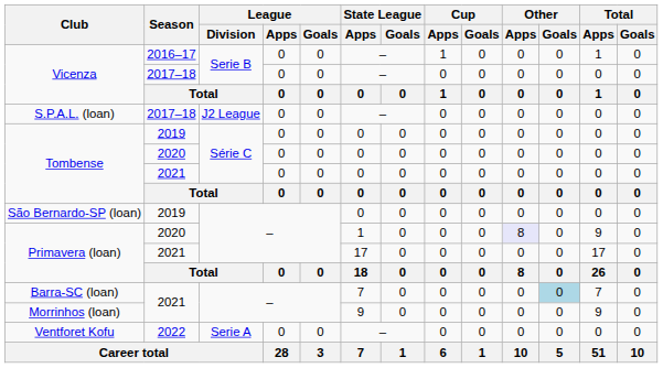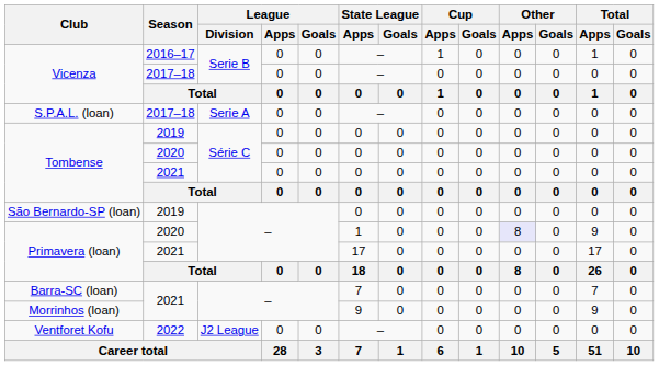 <table class="wikitable" style="text-align: center">
 <tr>
 <th rowspan="2">Club</th>
 <th rowspan="2">Season</th>
 <th colspan="3">League</th>
 <th colspan="2">State League</th>
 <th colspan="2">Cup</th>
 <th colspan="2">Other</th>
 <th colspan="2">Total</th>
 </tr>
 <tr>
 <th>Division</th>
 <th>Apps</th>
 <th>Goals</th>
 <th>Apps</th>
 <th>Goals</th>
 <th>Apps</th>
 <th>Goals</th>
 <th>Apps</th>
 <th>Goals</th>
 <th>Apps</th>
 <th>Goals</th>
 </tr>
 <tr>
 <td rowspan="3"><a href='#'>Vicenza</a></td>
 <td><a href='#'>2016–17</a></td>
 <td rowspan="2"><a href='#'>Serie B</a></td>
 <td>0</td>
 <td>0</td>
 <td colspan="2">–</td>
 <td>1</td>
 <td>0</td>
 <td>0</td>
 <td>0</td>
 <td>1</td>
 <td>0</td>
 </tr>
 <tr>
 <td><a href='#'>2017–18</a></td>
 <td>0</td>
 <td>0</td>
 <td colspan="2">–</td>
 <td>0</td>
 <td>0</td>
 <td>0</td>
 <td>0</td>
 <td>0</td>
 <td>0</td>
 </tr>
 <tr>
 <th colspan="2"><strong>Total</strong></th>
 <th>0</th>
 <th>0</th>
 <th>0</th>
 <th>0</th>
 <th>1</th>
 <th>0</th>
 <th>0</th>
 <th>0</th>
 <th>1</th>
 <th>0</th>
 </tr>
 <tr>
 <td><a href='#'>S.P.A.L.</a> (loan)</td>
 <td><a href='#'>2017–18</a></td>
-<td><a href='#'>J2 League</a></td>
+<td><a href='#'>Serie A</a></td>
 <td>0</td>
 <td>0</td>
 <td colspan="2">–</td>
 <td>0</td>
 <td>0</td>
 <td>0</td>
 <td>0</td>
 <td>0</td>
 <td>0</td>
 </tr>
 <tr>
 <td rowspan="4"><a href='#'>Tombense</a></td>
 <td><a href='#'>2019</a></td>
 <td rowspan="3"><a href='#'>Série C</a></td>
 <td>0</td>
 <td>0</td>
 <td>0</td>
 <td>0</td>
 <td>0</td>
 <td>0</td>
 <td>0</td>
 <td>0</td>
 <td>0</td>
 <td>0</td>
 </tr>
 <tr>
 <td><a href='#'>2020</a></td>
 <td>0</td>
 <td>0</td>
 <td>0</td>
 <td>0</td>
 <td>0</td>
 <td>0</td>
 <td>0</td>
 <td>0</td>
 <td>0</td>
 <td>0</td>
 </tr>
 <tr>
 <td><a href='#'>2021</a></td>
 <td>0</td>
 <td>0</td>
 <td>0</td>
 <td>0</td>
 <td>0</td>
 <td>0</td>
 <td>0</td>
 <td>0</td>
 <td>0</td>
 <td>0</td>
 </tr>
 <tr>
 <th colspan="2"><strong>Total</strong></th>
 <th>0</th>
 <th>0</th>
 <th>0</th>
 <th>0</th>
 <th>0</th>
 <th>0</th>
 <th>0</th>
 <th>0</th>
 <th>0</th>
 <th>0</th>
 </tr>
 <tr>
 <td><a href='#'>São Bernardo-SP</a> (loan)</td>
 <td>2019</td>
 <td colspan="3" rowspan="3">–</td>
 <td>0</td>
 <td>0</td>
 <td>0</td>
 <td>0</td>
 <td>0</td>
 <td>0</td>
 <td>0</td>
 <td>0</td>
 </tr>
 <tr>
 <td rowspan="3"><a href='#'>Primavera</a> (loan)</td>
 <td>2020</td>
 <td>1</td>
 <td>0</td>
 <td>0</td>
 <td>0</td>
 <td style="background: lavender;">8</td>
 <td>0</td>
 <td>9</td>
 <td>0</td>
 </tr>
 <tr>
 <td>2021</td>
 <td>17</td>
 <td>0</td>
 <td>0</td>
 <td>0</td>
 <td>0</td>
 <td>0</td>
 <td>17</td>
 <td>0</td>
 </tr>
 <tr>
 <th colspan="2"><strong>Total</strong></th>
 <th>0</th>
 <th>0</th>
 <th>18</th>
 <th>0</th>
 <th>0</th>
 <th>0</th>
 <th>8</th>
 <th>0</th>
 <th>26</th>
 <th>0</th>
 </tr>
 <tr>
 <td><a href='#'>Barra-SC</a> (loan)</td>
 <td rowspan="2">2021</td>
 <td colspan="3" rowspan="2">–</td>
 <td>7</td>
 <td>0</td>
 <td>0</td>
 <td>0</td>
 <td>0</td>
-<td style="background: lightblue;">0</td>
+<td>0</td>
 <td>7</td>
 <td>0</td>
 </tr>
 <tr>
 <td><a href='#'>Morrinhos</a> (loan)</td>
 <td>9</td>
 <td>0</td>
 <td>0</td>
 <td>0</td>
 <td>0</td>
 <td>0</td>
 <td>9</td>
 <td>0</td>
 </tr>
 <tr>
 <td><a href='#'>Ventforet Kofu</a></td>
 <td><a href='#'>2022</a></td>
-<td><a href='#'>Serie A</a></td>
+<td><a href='#'>J2 League</a></td>
 <td>0</td>
 <td>0</td>
 <td colspan="2">–</td>
 <td>0</td>
 <td>0</td>
 <td>0</td>
 <td>0</td>
 <td>0</td>
 <td>0</td>
 </tr>
 <tr>
 <th colspan="3"><strong>Career total</strong></th>
 <th>28</th>
 <th>3</th>
 <th>7</th>
 <th>1</th>
 <th>6</th>
 <th>1</th>
 <th>10</th>
 <th>5</th>
 <th>51</th>
 <th>10</th>
 </tr>
 </table>
